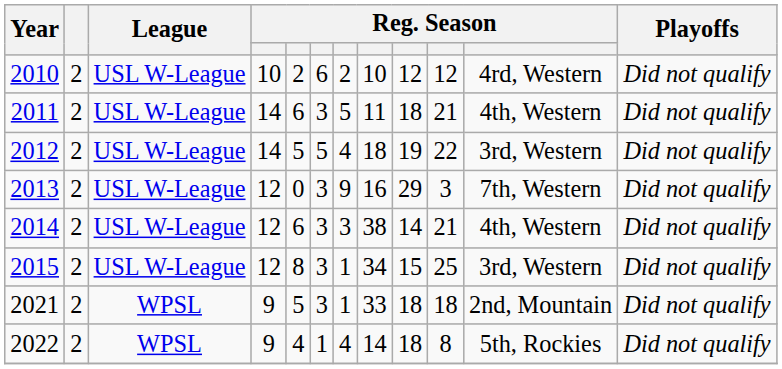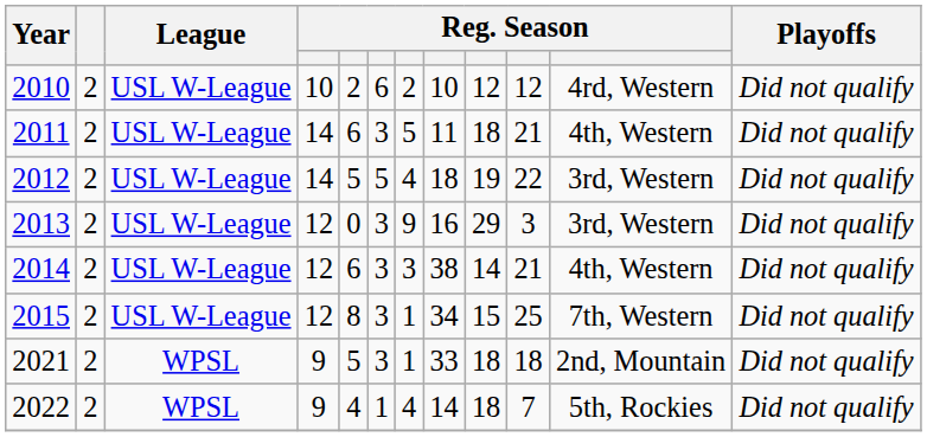 <table class="wikitable" style="text-align:center;">
 <tr>
 <th rowspan=2 scope="col">Year</th>
 <th rowspan=2 scope="col"></th>
 <th rowspan=2 scope="col">League</th>
 <th colspan=8 scope="colgroup">Reg. Season</th>
 <th rowspan=2 scope="col">Playoffs</th>
 </tr>
 <tr>
 <th scope="col"></th>
 <th scope="col"></th>
 <th scope="col"></th>
 <th scope="col"></th>
 <th scope="col"></th>
 <th scope="col"></th>
 <th scope="col"></th>
 <th scope="col"></th>
 </tr>
 <tr>
 <td><a href='#'>2010</a></td>
 <td>2</td>
 <td><a href='#'>USL W-League</a></td>
 <td>10</td>
 <td>2</td>
 <td>6</td>
 <td>2</td>
 <td>10</td>
 <td>12</td>
 <td>12</td>
 <td>4rd, Western</td>
 <td><em>Did not qualify</em></td>
 </tr>
 <tr>
 <td><a href='#'>2011</a></td>
 <td>2</td>
 <td><a href='#'>USL W-League</a></td>
 <td>14</td>
 <td>6</td>
 <td>3</td>
 <td>5</td>
 <td>11</td>
 <td>18</td>
 <td>21</td>
 <td>4th, Western</td>
 <td><em>Did not qualify</em></td>
 </tr>
 <tr>
 <td><a href='#'>2012</a></td>
 <td>2</td>
 <td><a href='#'>USL W-League</a></td>
 <td>14</td>
 <td>5</td>
 <td>5</td>
 <td>4</td>
 <td>18</td>
 <td>19</td>
 <td>22</td>
 <td>3rd, Western</td>
 <td><em>Did not qualify</em></td>
 </tr>
 <tr>
 <td><a href='#'>2013</a></td>
 <td>2</td>
 <td><a href='#'>USL W-League</a></td>
 <td>12</td>
 <td>0</td>
 <td>3</td>
 <td>9</td>
 <td>16</td>
 <td>29</td>
 <td>3</td>
-<td>7th, Western</td>
+<td>3rd, Western</td>
 <td><em>Did not qualify</em></td>
 </tr>
 <tr>
 <td><a href='#'>2014</a></td>
 <td>2</td>
 <td><a href='#'>USL W-League</a></td>
 <td>12</td>
 <td>6</td>
 <td>3</td>
 <td>3</td>
 <td>38</td>
 <td>14</td>
 <td>21</td>
 <td>4th, Western</td>
 <td><em>Did not qualify</em></td>
 </tr>
 <tr>
 <td><a href='#'>2015</a></td>
 <td>2</td>
 <td><a href='#'>USL W-League</a></td>
 <td>12</td>
 <td>8</td>
 <td>3</td>
 <td>1</td>
 <td>34</td>
 <td>15</td>
 <td>25</td>
-<td>3rd, Western</td>
+<td>7th, Western</td>
 <td><em>Did not qualify</em></td>
 </tr>
 <tr>
 <td>2021</td>
 <td>2</td>
 <td><a href='#'>WPSL</a></td>
 <td>9</td>
 <td>5</td>
 <td>3</td>
 <td>1</td>
 <td>33</td>
 <td>18</td>
 <td>18</td>
 <td>2nd, Mountain</td>
 <td><em>Did not qualify</em></td>
 </tr>
 <tr>
 <td>2022</td>
 <td>2</td>
 <td><a href='#'>WPSL</a></td>
 <td>9</td>
 <td>4</td>
 <td>1</td>
 <td>4</td>
 <td>14</td>
 <td>18</td>
-<td>8 </td>
+<td>7 </td>
 <td>5th, Rockies</td>
 <td><em>Did not qualify</em></td>
 </tr>
 <tr>
 </tr>
 </table>
